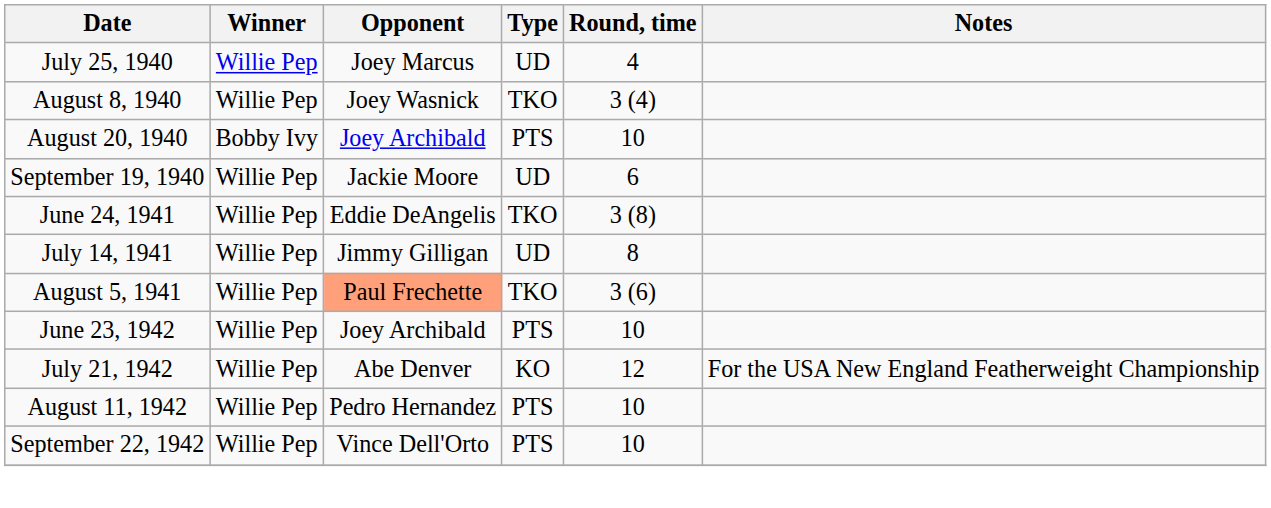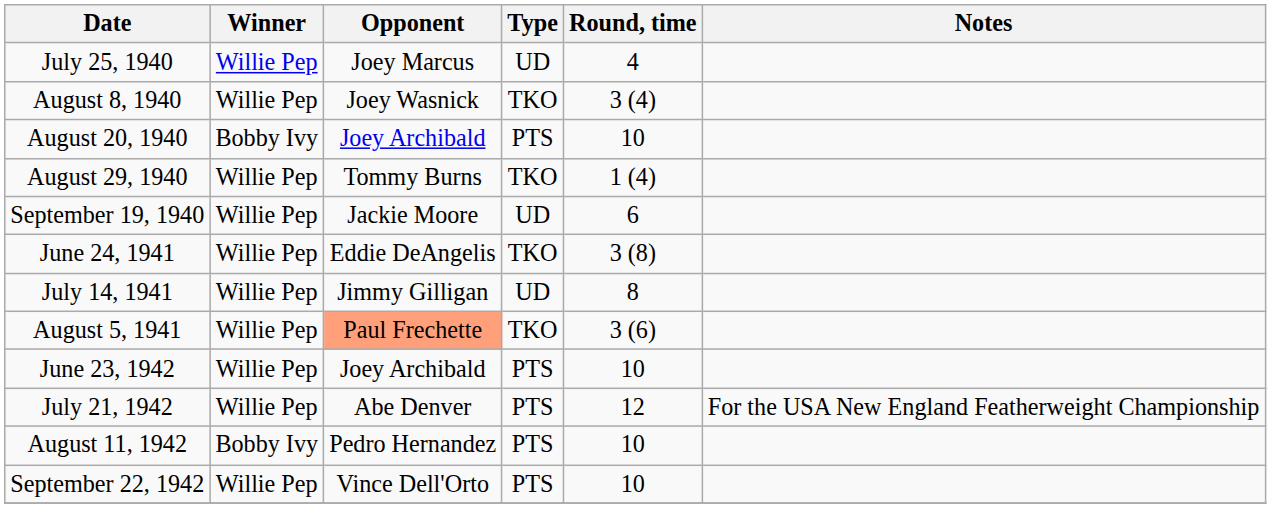 <table class="wikitable" style="text-align:center">
 <tr>
 <th>Date</th>
 <th>Winner</th>
 <th>Opponent</th>
 <th>Type</th>
 <th>Round, time</th>
 <th>Notes</th>
 </tr>
 <tr>
 <td>July 25, 1940</td>
 <td><a href='#'>Willie Pep</a></td>
 <td>Joey Marcus</td>
 <td>UD</td>
 <td>4</td>
 <td></td>
 </tr>
 <tr>
 <td>August 8, 1940</td>
 <td>Willie Pep</td>
 <td>Joey Wasnick</td>
 <td>TKO</td>
 <td>3 (4)</td>
 <td></td>
 </tr>
 <tr>
 <td>August 20, 1940</td>
 <td>Bobby Ivy</td>
 <td><a href='#'>Joey Archibald</a></td>
 <td>PTS</td>
 <td>10</td>
+<td></td>
+</tr>
+<tr>
+<td>August 29, 1940</td>
+<td>Willie Pep</td>
+<td>Tommy Burns</td>
+<td>TKO</td>
+<td>1 (4)</td>
 <td></td>
 </tr>
 <tr>
 <td>September 19, 1940</td>
 <td>Willie Pep</td>
 <td>Jackie Moore</td>
 <td>UD</td>
 <td>6</td>
 <td></td>
 </tr>
 <tr>
 <td>June 24, 1941</td>
 <td>Willie Pep</td>
 <td>Eddie DeAngelis</td>
 <td>TKO</td>
 <td>3 (8)</td>
 <td></td>
 </tr>
 <tr>
 <td>July 14, 1941</td>
 <td>Willie Pep</td>
 <td>Jimmy Gilligan</td>
 <td>UD</td>
 <td>8</td>
 <td></td>
 </tr>
 <tr>
 <td>August 5, 1941</td>
 <td>Willie Pep</td>
 <td style="background: lightsalmon;">Paul Frechette</td>
 <td>TKO</td>
 <td>3 (6)</td>
 </tr>
 <tr>
 <td>June 23, 1942</td>
 <td>Willie Pep</td>
 <td>Joey Archibald</td>
 <td>PTS</td>
 <td>10</td>
 <td></td>
 </tr>
 <tr>
 <td>July 21, 1942</td>
 <td>Willie Pep</td>
 <td>Abe Denver</td>
-<td>KO</td>
+<td>PTS</td>
 <td>12</td>
 <td>For the USA New England Featherweight Championship</td>
 </tr>
 <tr>
 <td>August 11, 1942</td>
-<td>Willie Pep</td>
+<td>Bobby Ivy</td>
 <td>Pedro Hernandez</td>
 <td>PTS</td>
 <td>10</td>
 <td></td>
 </tr>
 <tr>
 <td>September 22, 1942</td>
 <td>Willie Pep</td>
 <td>Vince Dell'Orto</td>
 <td>PTS</td>
 <td>10</td>
 <td></td>
 </tr>
 <tr>
 </tr>
 </table>
